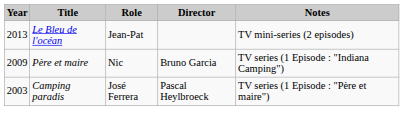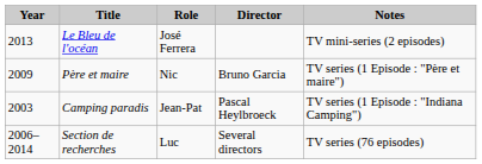 <table class="wikitable">
 <tr>
 <th style="background: #CCCCCC;">Year</th>
 <th style="background: #CCCCCC;">Title</th>
 <th style="background: #CCCCCC;">Role</th>
 <th style="background: #CCCCCC;">Director</th>
 <th style="background: #CCCCCC;">Notes</th>
 </tr>
 <tr>
 <td>2013</td>
 <td><em><a href='#'>Le Bleu de l'océan</a></em></td>
-<td>Jean-Pat</td>
+<td>José Ferrera</td>
 <td></td>
 <td>TV mini-series (2 episodes)</td>
 </tr>
 <tr>
 <td>2009</td>
 <td><em>Père et maire</em></td>
 <td>Nic</td>
 <td>Bruno Garcia</td>
-<td>TV series (1 Episode : "Indiana Camping")</td>
+<td>TV series (1 Episode : "Père et maire")</td>
 </tr>
 <tr>
 <td>2003</td>
 <td><em>Camping paradis</em></td>
-<td>José Ferrera</td>
+<td>Jean-Pat</td>
 <td>Pascal Heylbroeck</td>
-<td>TV series (1 Episode : "Père et maire")</td>
+<td>TV series (1 Episode : "Indiana Camping")</td>
+</tr>
+<tr>
+<td>2006–2014</td>
+<td><em>Section de recherches</em></td>
+<td>Luc</td>
+<td>Several directors</td>
+<td>TV series (76 episodes)</td>
 </tr>
 </table>
